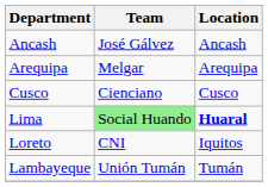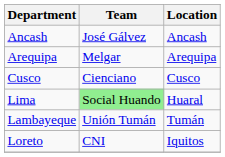 <table class="wikitable">
 <tr>
 <th>Department</th>
 <th>Team</th>
 <th>Location</th>
 </tr>
 <tr>
 <td><a href='#'>Ancash</a></td>
 <td><a href='#'>José Gálvez</a></td>
 <td><a href='#'>Ancash</a></td>
 </tr>
 <tr>
 <td><a href='#'>Arequipa</a></td>
 <td><a href='#'>Melgar</a></td>
 <td><a href='#'>Arequipa</a></td>
 </tr>
 <tr>
 <td><a href='#'>Cusco</a></td>
 <td><a href='#'>Cienciano</a></td>
 <td><a href='#'>Cusco</a></td>
 </tr>
 <tr>
 <td><a href='#'>Lima</a></td>
 <td style="background: lightgreen;">Social Huando</td>
-<td><strong><a href='#'>Huaral</a></strong></td>
+<td><a href='#'>Huaral</a></td>
+</tr>
+<tr>
+<td><a href='#'>Lambayeque</a></td>
+<td><a href='#'>Unión Tumán</a></td>
+<td><a href='#'>Tumán</a></td>
 </tr>
 <tr>
 <td><a href='#'>Loreto</a></td>
 <td><a href='#'>CNI</a></td>
 <td><a href='#'>Iquitos</a></td>
 </tr>
 <tr>
-<td><a href='#'>Lambayeque</a></td>
-<td><a href='#'>Unión Tumán</a></td>
-<td><a href='#'>Tumán</a></td>
-</tr>
-<tr>
 </tr>
 </table>
